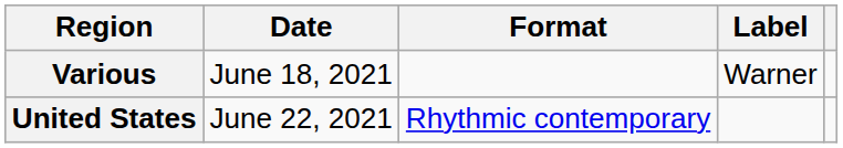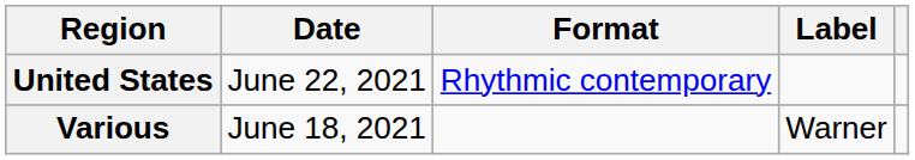 <table class="wikitable plainrowheaders">
 <tr>
 <th scope="col">Region</th>
 <th scope="col">Date</th>
 <th scope="col">Format</th>
 <th scope="col">Label</th>
 <th scope="col"></th>
 </tr>
 <tr>
+<th scope="row">United States</th>
+<td>June 22, 2021</td>
+<td><a href='#'>Rhythmic contemporary</a></td>
+<td></td>
+<td></td>
+</tr>
+<tr>
 <th scope="row">Various</th>
 <td>June 18, 2021</td>
 <td></td>
 <td>Warner</td>
 <td></td>
 </tr>
-<tr>
-<th scope="row">United States</th>
-<td>June 22, 2021</td>
-<td><a href='#'>Rhythmic contemporary</a></td>
-<td></td>
-<td></td>
-</tr>
 </table>
